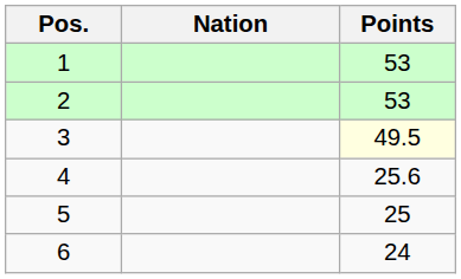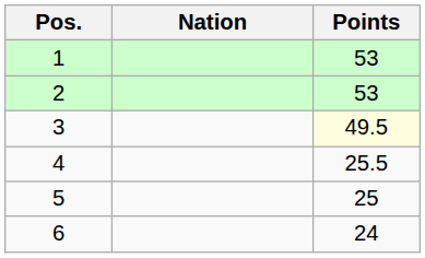 <table class="wikitable gauche" cellspacing="1" style="width:300px;">
 <tr style="background:#efefef; text-align:center;">
 <th style="width:70px;">Pos.</th>
 <th>Nation</th>
 <th style="width:70px;">Points</th>
 </tr>
 <tr style="vertical-align:top; text-align:center; background:#ccffcc;">
 <td>1</td>
 <td style="text-align:left;"></td>
 <td>53</td>
 </tr>
 <tr style="vertical-align:top; text-align:center; background:#ccffcc;">
 <td>2</td>
 <td style="text-align:left;"></td>
 <td>53</td>
 </tr>
 <tr style="vertical-align:top; text-align:center;">
 <td>3</td>
 <td style="text-align:left;"></td>
 <td style="background: lightyellow;">49.5</td>
 </tr>
 <tr style="vertical-align:top; text-align:center;">
 <td>4</td>
 <td style="text-align:left;"></td>
-<td>25.6</td>
+<td>25.5</td>
 </tr>
 <tr style="vertical-align:top; text-align:center;">
 <td>5</td>
 <td style="text-align:left;"></td>
 <td>25</td>
 </tr>
 <tr style="vertical-align:top; text-align:center;">
 <td>6</td>
 <td style="text-align:left;"></td>
 <td>24</td>
 </tr>
 </table>
